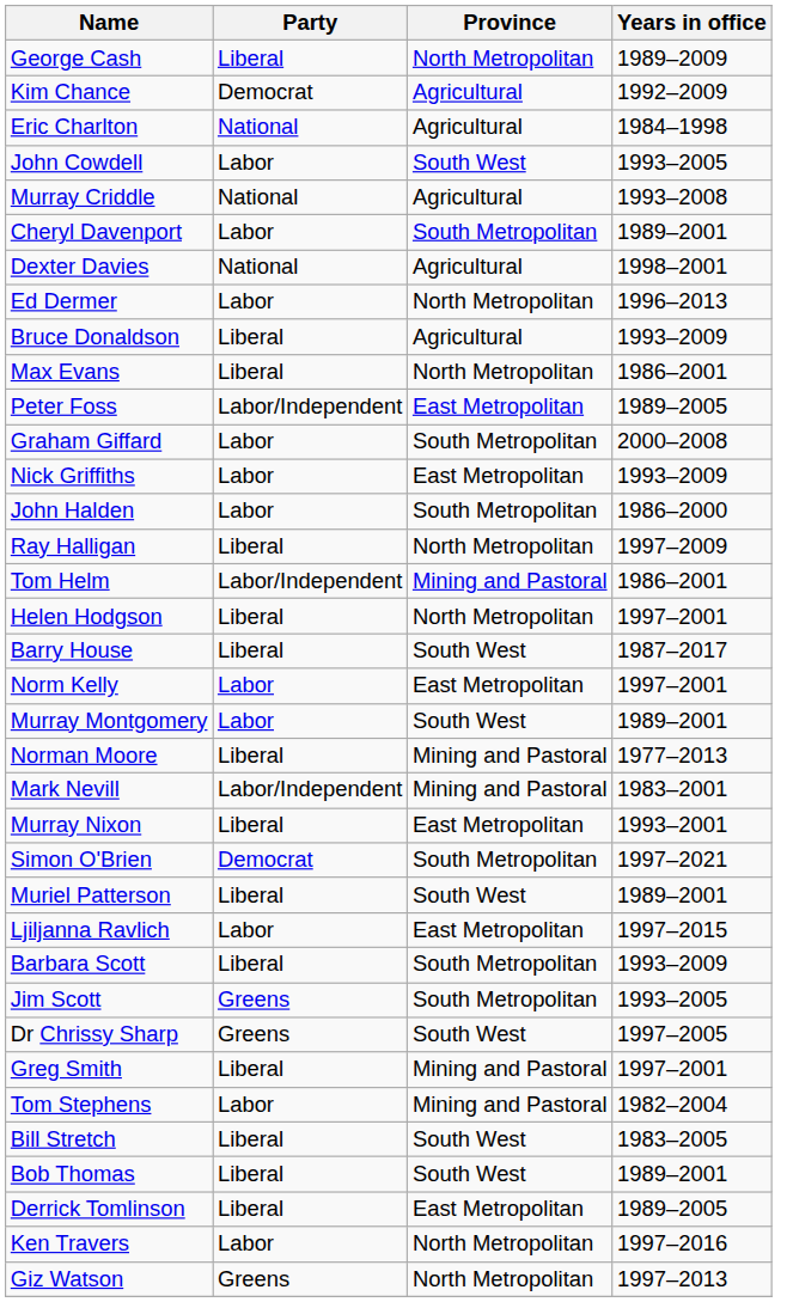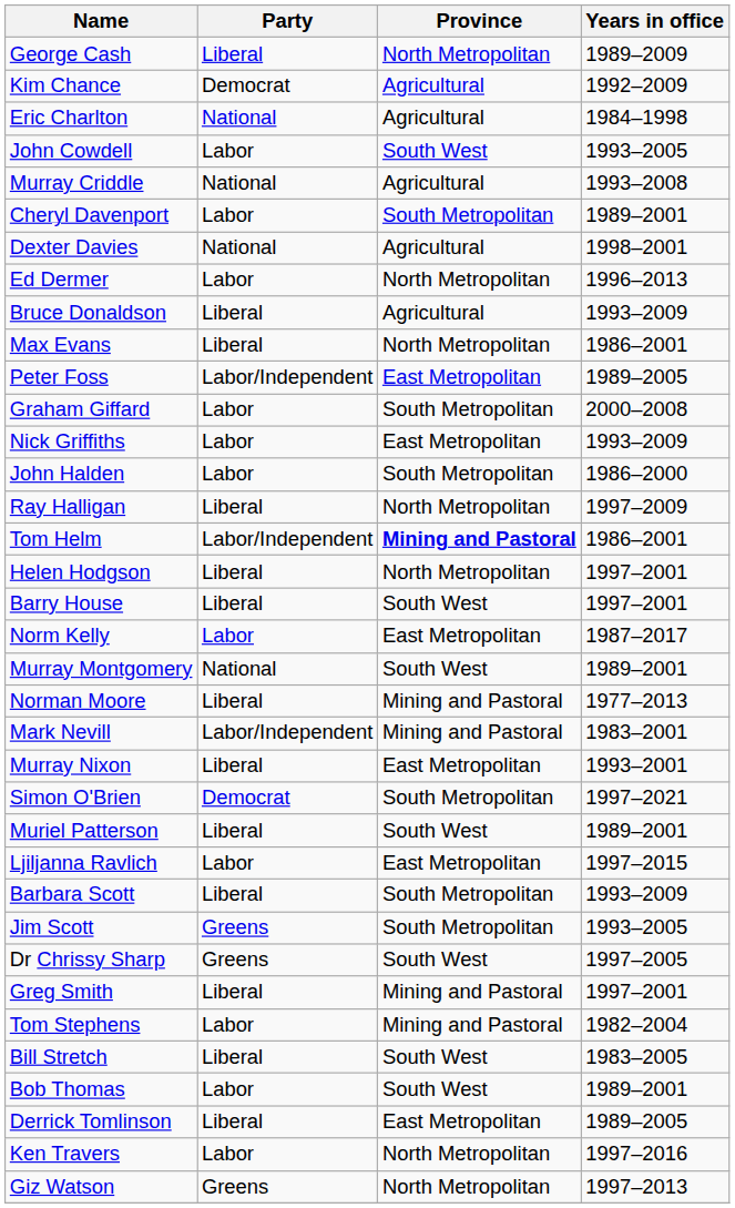 <table class="wikitable sortable">
 <tr>
 <th><strong>Name</strong></th>
 <th><strong>Party</strong></th>
 <th><strong>Province</strong></th>
 <th><strong>Years in office</strong></th>
 </tr>
 <tr>
 <td><a href='#'>George Cash</a></td>
 <td><a href='#'>Liberal</a></td>
 <td><a href='#'>North Metropolitan</a></td>
 <td>1989–2009</td>
 </tr>
 <tr>
 <td><a href='#'>Kim Chance</a></td>
 <td>Democrat</td>
 <td><a href='#'>Agricultural</a></td>
 <td>1992–2009</td>
 </tr>
 <tr>
 <td><a href='#'>Eric Charlton</a></td>
 <td><a href='#'>National</a></td>
 <td>Agricultural</td>
 <td>1984–1998</td>
 </tr>
 <tr>
 <td><a href='#'>John Cowdell</a></td>
 <td>Labor</td>
 <td><a href='#'>South West</a></td>
 <td>1993–2005</td>
 </tr>
 <tr>
 <td><a href='#'>Murray Criddle</a></td>
 <td>National</td>
 <td>Agricultural</td>
 <td>1993–2008</td>
 </tr>
 <tr>
 <td><a href='#'>Cheryl Davenport</a></td>
 <td>Labor</td>
 <td><a href='#'>South Metropolitan</a></td>
 <td>1989–2001</td>
 </tr>
 <tr>
 <td><a href='#'>Dexter Davies</a></td>
 <td>National</td>
 <td>Agricultural</td>
 <td>1998–2001</td>
 </tr>
 <tr>
 <td><a href='#'>Ed Dermer</a></td>
 <td>Labor</td>
 <td>North Metropolitan</td>
 <td>1996–2013</td>
 </tr>
 <tr>
 <td><a href='#'>Bruce Donaldson</a></td>
 <td>Liberal</td>
 <td>Agricultural</td>
 <td>1993–2009</td>
 </tr>
 <tr>
 <td><a href='#'>Max Evans</a></td>
 <td>Liberal</td>
 <td>North Metropolitan</td>
 <td>1986–2001</td>
 </tr>
 <tr>
 <td><a href='#'>Peter Foss</a></td>
 <td>Labor/Independent</td>
 <td><a href='#'>East Metropolitan</a></td>
 <td>1989–2005</td>
 </tr>
 <tr>
 <td><a href='#'>Graham Giffard</a></td>
 <td>Labor</td>
 <td>South Metropolitan</td>
 <td>2000–2008</td>
 </tr>
 <tr>
 <td><a href='#'>Nick Griffiths</a></td>
 <td>Labor</td>
 <td>East Metropolitan</td>
 <td>1993–2009</td>
 </tr>
 <tr>
 <td><a href='#'>John Halden</a></td>
 <td>Labor</td>
 <td>South Metropolitan</td>
 <td>1986–2000</td>
 </tr>
 <tr>
 <td><a href='#'>Ray Halligan</a></td>
 <td>Liberal</td>
 <td>North Metropolitan</td>
 <td>1997–2009</td>
 </tr>
 <tr>
 <td><a href='#'>Tom Helm</a></td>
 <td>Labor/Independent</td>
-<td><a href='#'>Mining and Pastoral</a></td>
+<td><strong><a href='#'>Mining and Pastoral</a></strong></td>
 <td>1986–2001</td>
 </tr>
 <tr>
 <td><a href='#'>Helen Hodgson</a></td>
 <td>Liberal</td>
 <td>North Metropolitan</td>
 <td>1997–2001</td>
 </tr>
 <tr>
 <td><a href='#'>Barry House</a></td>
 <td>Liberal</td>
 <td>South West</td>
-<td>1987–2017</td>
+<td>1997–2001</td>
 </tr>
 <tr>
 <td><a href='#'>Norm Kelly</a></td>
 <td><a href='#'>Labor</a></td>
 <td>East Metropolitan</td>
-<td>1997–2001</td>
+<td>1987–2017</td>
 </tr>
 <tr>
 <td><a href='#'>Murray Montgomery</a></td>
-<td><a href='#'>Labor</a></td>
+<td>National</td>
 <td>South West</td>
 <td>1989–2001</td>
 </tr>
 <tr>
 <td><a href='#'>Norman Moore</a></td>
 <td>Liberal</td>
 <td>Mining and Pastoral</td>
 <td>1977–2013</td>
 </tr>
 <tr>
 <td><a href='#'>Mark Nevill</a></td>
 <td>Labor/Independent</td>
 <td>Mining and Pastoral</td>
 <td>1983–2001</td>
 </tr>
 <tr>
 <td><a href='#'>Murray Nixon</a></td>
 <td>Liberal</td>
 <td>East Metropolitan</td>
 <td>1993–2001</td>
 </tr>
 <tr>
 <td><a href='#'>Simon O'Brien</a></td>
 <td><a href='#'>Democrat</a></td>
 <td>South Metropolitan</td>
 <td>1997–2021</td>
 </tr>
 <tr>
 <td><a href='#'>Muriel Patterson</a></td>
 <td>Liberal</td>
 <td>South West</td>
 <td>1989–2001</td>
 </tr>
 <tr>
 <td><a href='#'>Ljiljanna Ravlich</a></td>
 <td>Labor</td>
 <td>East Metropolitan</td>
 <td>1997–2015</td>
 </tr>
 <tr>
 <td><a href='#'>Barbara Scott</a></td>
 <td>Liberal</td>
 <td>South Metropolitan</td>
 <td>1993–2009</td>
 </tr>
 <tr>
 <td><a href='#'>Jim Scott</a></td>
 <td><a href='#'>Greens</a></td>
 <td>South Metropolitan</td>
 <td>1993–2005</td>
 </tr>
 <tr>
 <td>Dr <a href='#'>Chrissy Sharp</a></td>
 <td>Greens</td>
 <td>South West</td>
 <td>1997–2005</td>
 </tr>
 <tr>
 <td><a href='#'>Greg Smith</a></td>
 <td>Liberal</td>
 <td>Mining and Pastoral</td>
 <td>1997–2001</td>
 </tr>
 <tr>
 <td><a href='#'>Tom Stephens</a></td>
 <td>Labor</td>
 <td>Mining and Pastoral</td>
 <td>1982–2004</td>
 </tr>
 <tr>
 <td><a href='#'>Bill Stretch</a></td>
 <td>Liberal</td>
 <td>South West</td>
 <td>1983–2005</td>
 </tr>
 <tr>
 <td><a href='#'>Bob Thomas</a></td>
-<td>Liberal</td>
+<td>Labor</td>
 <td>South West</td>
 <td>1989–2001</td>
 </tr>
 <tr>
 <td><a href='#'>Derrick Tomlinson</a></td>
 <td>Liberal</td>
 <td>East Metropolitan</td>
 <td>1989–2005</td>
 </tr>
 <tr>
 <td><a href='#'>Ken Travers</a></td>
 <td>Labor</td>
 <td>North Metropolitan</td>
 <td>1997–2016</td>
 </tr>
 <tr>
 <td><a href='#'>Giz Watson</a></td>
 <td>Greens</td>
 <td>North Metropolitan</td>
 <td>1997–2013</td>
 </tr>
 <tr>
 </tr>
 </table>
